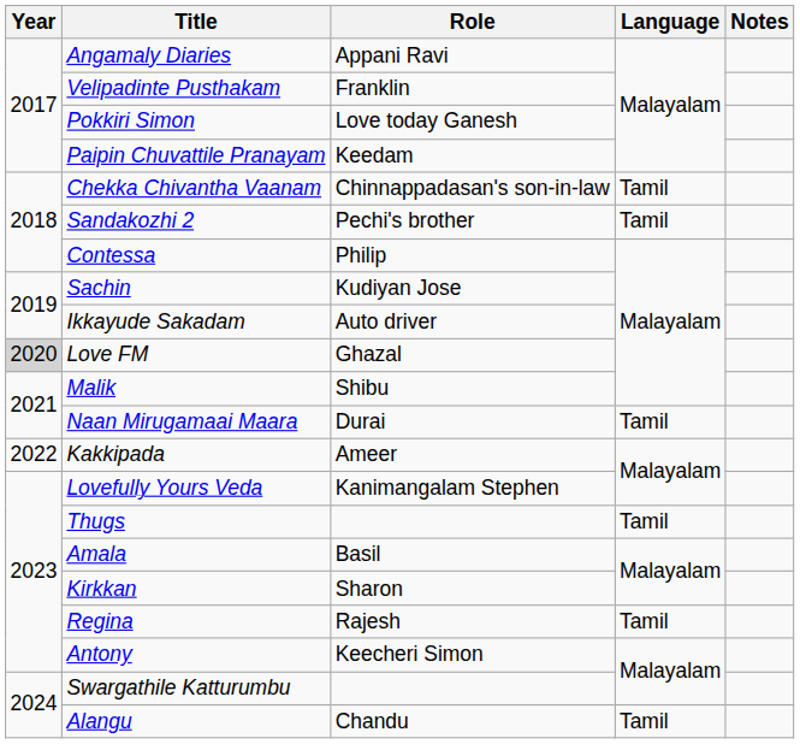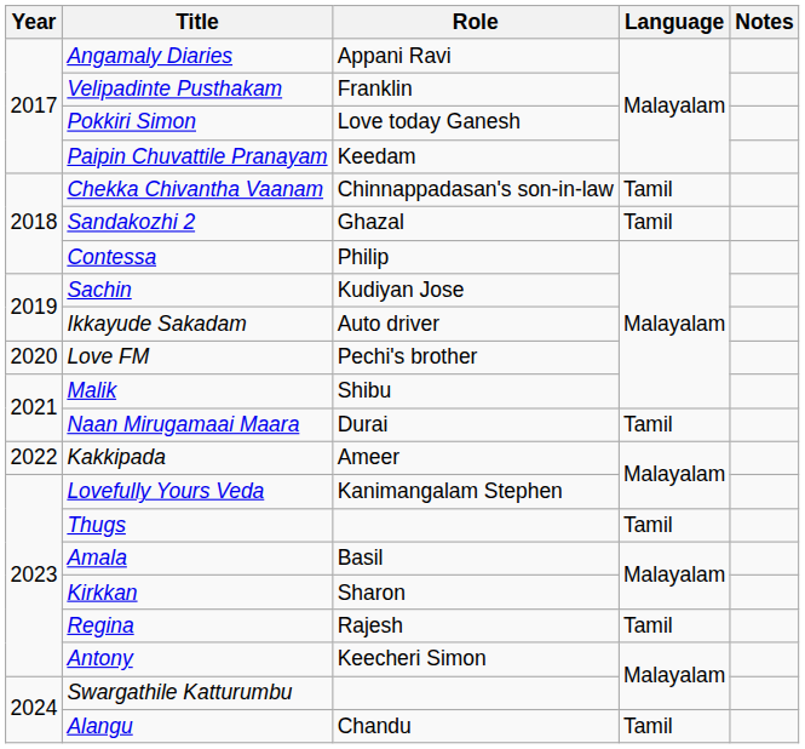 <table class="wikitable sortable">
 <tr>
 <th>Year</th>
 <th>Title</th>
 <th>Role</th>
 <th>Language</th>
 <th class="unsortable">Notes</th>
 </tr>
 <tr>
 <td rowspan=4>2017</td>
 <td><em><a href='#'>Angamaly Diaries</a></em></td>
 <td>Appani Ravi</td>
 <td rowspan="4">Malayalam</td>
 <td></td>
 </tr>
 <tr>
 <td><em><a href='#'>Velipadinte Pusthakam</a></em></td>
 <td>Franklin</td>
 <td></td>
 </tr>
 <tr>
 <td><em><a href='#'>Pokkiri Simon</a></em></td>
 <td>Love today Ganesh</td>
 <td></td>
 </tr>
 <tr>
 <td><em><a href='#'>Paipin Chuvattile Pranayam</a></em></td>
 <td>Keedam</td>
 <td></td>
 </tr>
 <tr>
 <td rowspan=3>2018</td>
 <td><em><a href='#'>Chekka Chivantha Vaanam</a></em></td>
 <td>Chinnappadasan's son-in-law</td>
 <td>Tamil</td>
 <td></td>
 </tr>
 <tr>
 <td><em><a href='#'>Sandakozhi 2</a></em></td>
-<td>Pechi's brother</td>
+<td>Ghazal</td>
 <td>Tamil</td>
 <td></td>
 </tr>
 <tr>
 <td><em><a href='#'>Contessa</a></em></td>
 <td>Philip</td>
 <td rowspan="5">Malayalam</td>
 <td></td>
 </tr>
 <tr>
 <td rowspan=2>2019</td>
 <td><em><a href='#'>Sachin</a></em></td>
 <td>Kudiyan Jose</td>
 <td></td>
 </tr>
 <tr>
 <td><em>Ikkayude Sakadam</em></td>
 <td>Auto driver</td>
 <td></td>
 </tr>
 <tr>
-<td style="background: lightgrey;">2020</td>
+<td>2020</td>
 <td><em>Love FM</em></td>
-<td>Ghazal</td>
+<td>Pechi's brother</td>
 <td></td>
 </tr>
 <tr>
 <td rowspan=2>2021</td>
 <td><em><a href='#'>Malik</a></em></td>
 <td>Shibu</td>
 <td></td>
 </tr>
 <tr>
 <td><em><a href='#'>Naan Mirugamaai Maara</a></em></td>
 <td>Durai</td>
 <td>Tamil</td>
 <td></td>
 </tr>
 <tr>
 <td>2022</td>
 <td><em>Kakkipada</em></td>
 <td>Ameer</td>
 <td rowspan="2">Malayalam</td>
 <td></td>
 </tr>
 <tr>
 <td rowspan=6>2023</td>
 <td><em><a href='#'>Lovefully Yours Veda</a></em></td>
 <td>Kanimangalam Stephen</td>
 <td></td>
 </tr>
 <tr>
 <td><em><a href='#'>Thugs</a></em></td>
 <td></td>
 <td>Tamil</td>
 <td></td>
 </tr>
 <tr>
 <td><em><a href='#'>Amala</a></em></td>
 <td>Basil</td>
 <td rowspan="2">Malayalam</td>
 <td></td>
 </tr>
 <tr>
 <td><em><a href='#'>Kirkkan</a></em></td>
 <td>Sharon</td>
 <td></td>
 </tr>
 <tr>
 <td><em><a href='#'>Regina</a></em></td>
 <td>Rajesh</td>
 <td>Tamil</td>
 <td></td>
 </tr>
 <tr>
 <td><em><a href='#'>Antony</a></em></td>
 <td>Keecheri Simon</td>
 <td rowspan=2>Malayalam</td>
 <td></td>
 </tr>
 <tr>
 <td rowspan="2">2024</td>
 <td><em>Swargathile Katturumbu</em></td>
 <td></td>
 <td></td>
 </tr>
 <tr>
 <td><em><a href='#'>Alangu</a></em></td>
 <td>Chandu</td>
 <td>Tamil</td>
 <td></td>
 </tr>
 </table>
